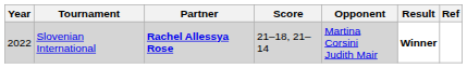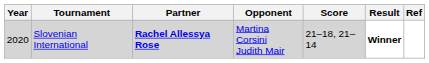 <table class="sortable wikitable" style="font-size: 90%;">
 <tr>
 <th>Year</th>
 <th>Tournament</th>
 <th>Partner</th>
+<th>Opponent</th>
 <th>Score</th>
-<th>Opponent</th>
 <th>Result</th>
 <th>Ref</th>
 </tr>
 <tr style="background:#D5D5D5">
-<td align="center">2022</td>
+<td align="center">2020</td>
 <td align="left"><a href='#'>Slovenian International</a></td>
 <td align="left"><strong> <a href='#'>Rachel Allessya Rose</a></strong></td>
+<td align="left"> <a href='#'>Martina Corsini</a><br> <a href='#'>Judith Mair</a></td>
 <td align="left">21–18, 21–14</td>
-<td align="left"> <a href='#'>Martina Corsini</a><br> <a href='#'>Judith Mair</a></td>
 <td style="text-align: left; background:white"> <strong>Winner</strong></td>
 <td style="text-align:center; background:white"></td>
 </tr>
 </table>
